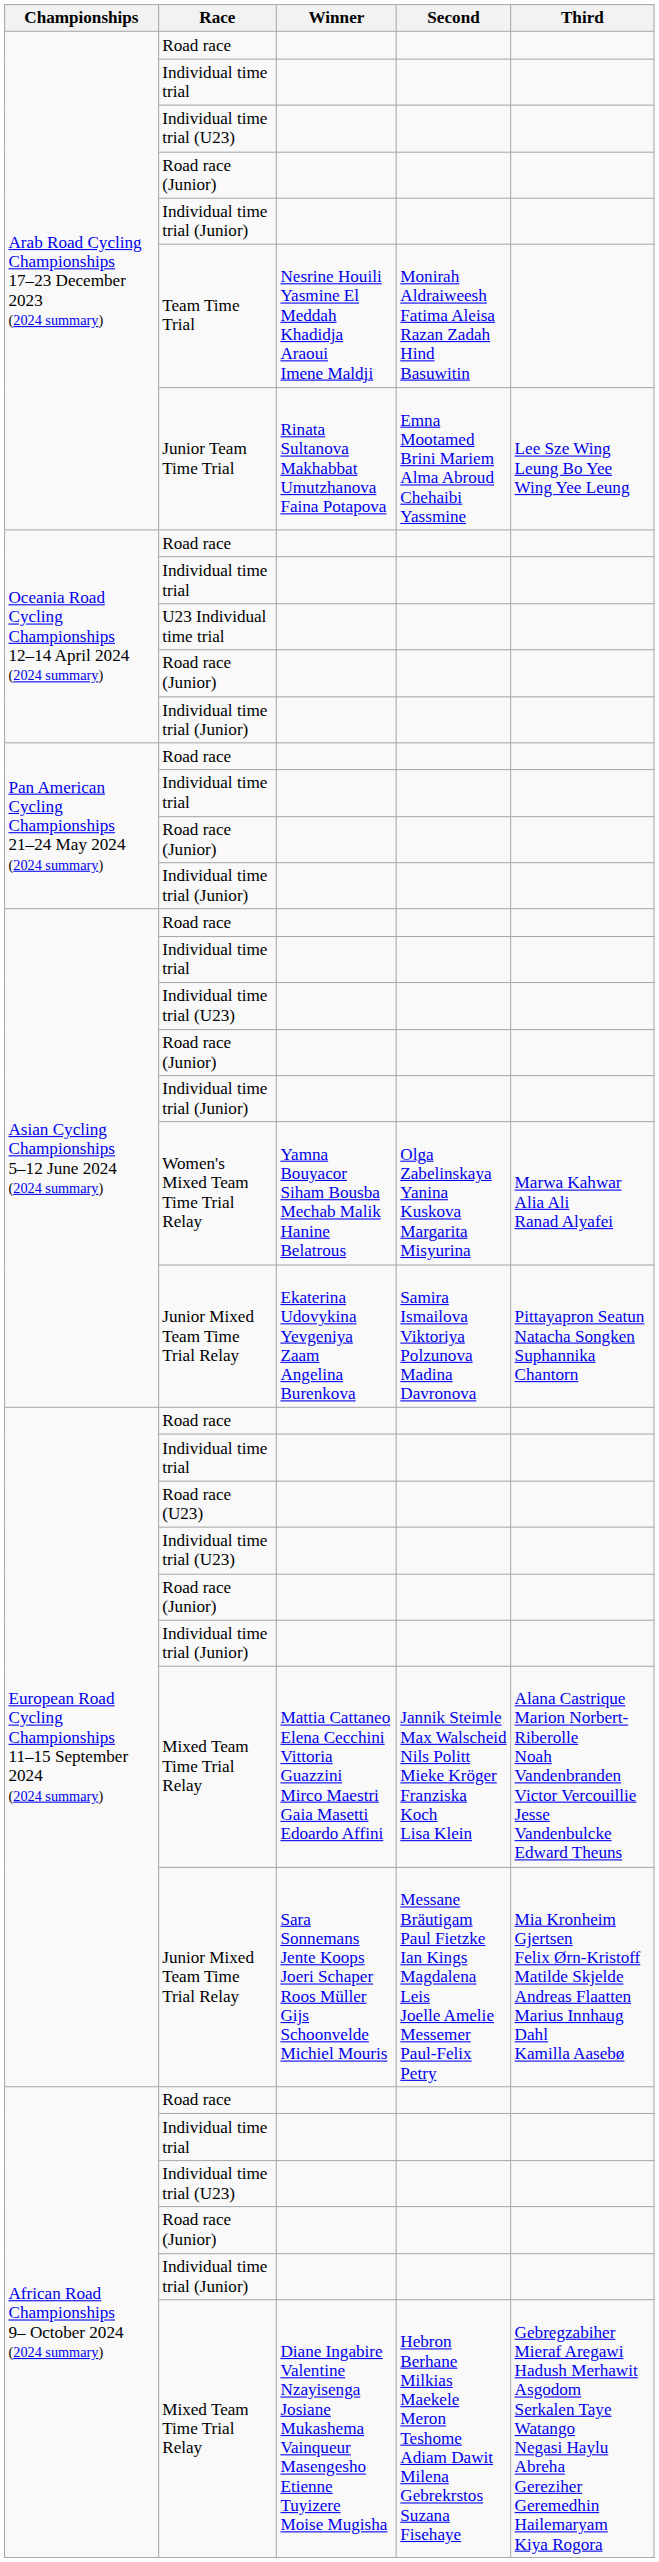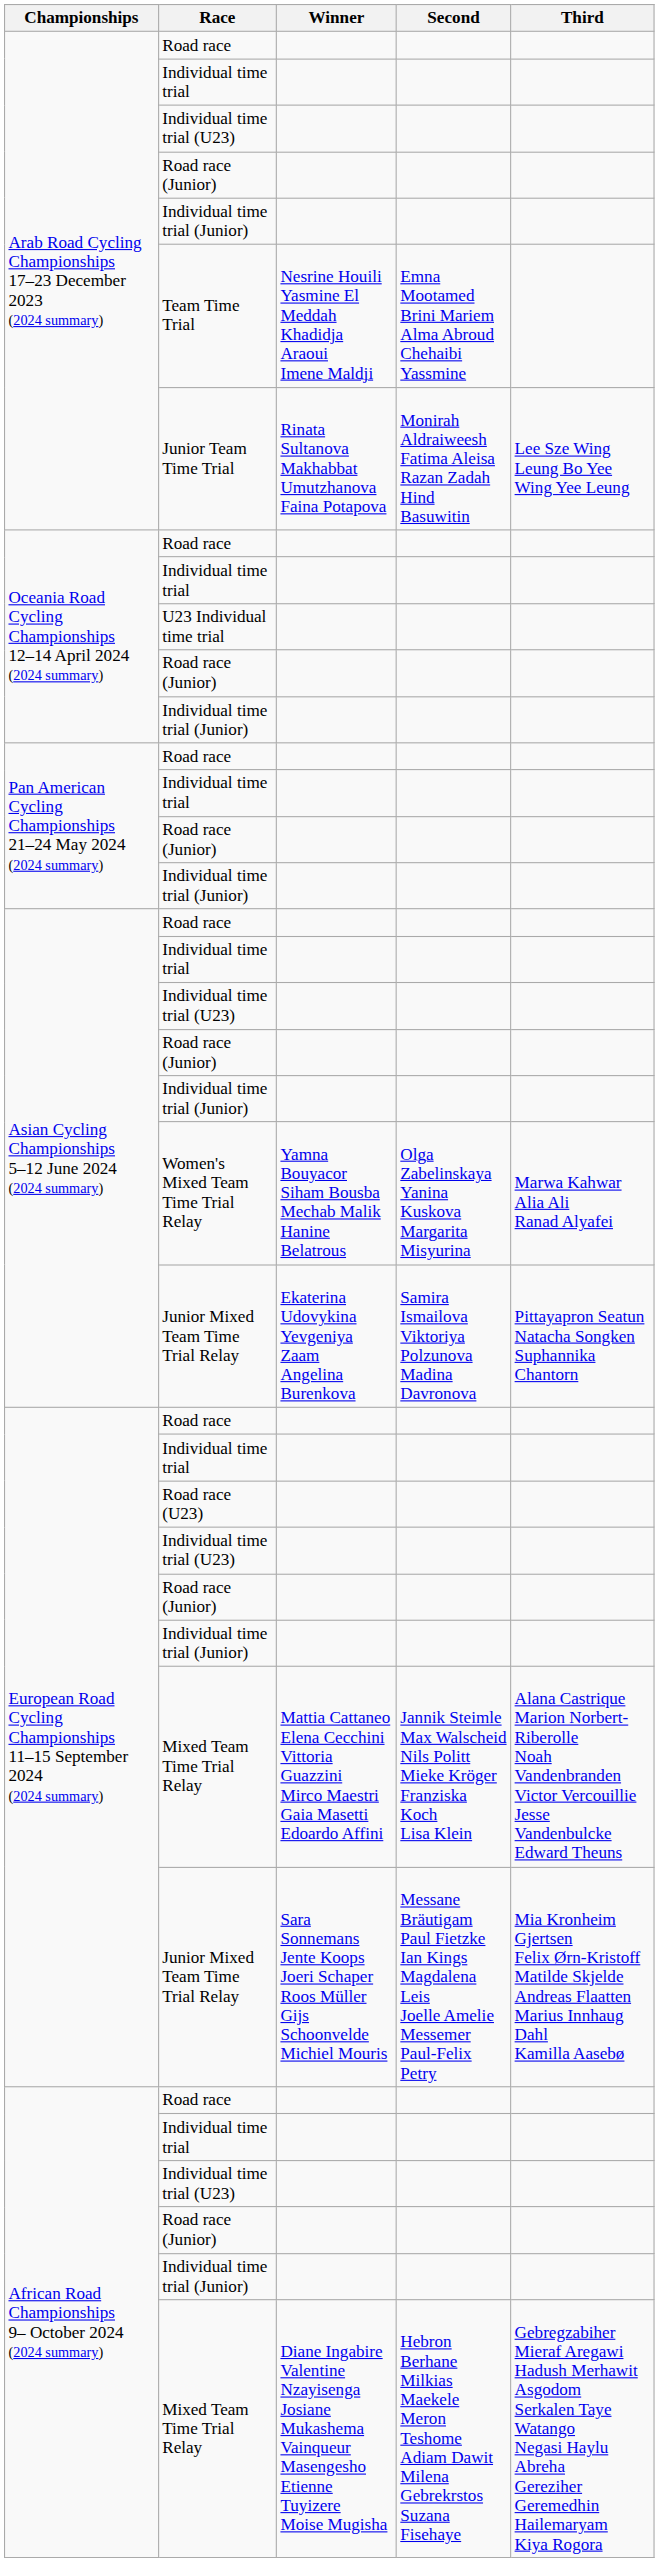 <table class="wikitable sortable">
 <tr>
 <th>Championships</th>
 <th>Race</th>
 <th>Winner</th>
 <th>Second</th>
 <th>Third</th>
 </tr>
 <tr>
 <td rowspan=7><a href='#'>Arab Road Cycling Championships</a><br> 17–23 December 2023<br><small>(<a href='#'>2024 summary</a>)</small></td>
 <td>Road race</td>
 <td></td>
 <td></td>
 <td></td>
 </tr>
 <tr>
 <td>Individual time trial </td>
 <td></td>
 <td></td>
 <td></td>
 </tr>
 <tr>
 <td>Individual time trial (U23) </td>
 <td></td>
 <td></td>
 <td></td>
 </tr>
 <tr>
 <td>Road race (Junior)</td>
 <td></td>
 <td></td>
 <td></td>
 </tr>
 <tr>
 <td>Individual time trial (Junior) </td>
 <td></td>
 <td></td>
 <td></td>
 </tr>
 <tr>
 <td>Team Time Trial</td>
 <td><br><a href='#'>Nesrine Houili</a><br><a href='#'>Yasmine El Meddah</a><br><a href='#'>Khadidja Araoui</a><br><a href='#'>Imene Maldji</a></td>
-<td><br><a href='#'>Monirah Aldraiweesh</a><br><a href='#'>Fatima Aleisa</a><br><a href='#'>Razan Zadah</a><br><a href='#'>Hind Basuwitin</a></td>
+<td><br><a href='#'>Emna Mootamed</a><br><a href='#'>Brini Mariem</a><br><a href='#'>Alma Abroud</a><br><a href='#'>Chehaibi Yassmine</a></td>
 <td></td>
 </tr>
 <tr>
 <td>Junior Team Time Trial</td>
 <td><br><a href='#'>Rinata Sultanova</a><br><a href='#'>Makhabbat Umutzhanova</a><br><a href='#'>Faina Potapova</a></td>
-<td><br><a href='#'>Emna Mootamed</a><br><a href='#'>Brini Mariem</a><br><a href='#'>Alma Abroud</a><br><a href='#'>Chehaibi Yassmine</a></td>
+<td><br><a href='#'>Monirah Aldraiweesh</a><br><a href='#'>Fatima Aleisa</a><br><a href='#'>Razan Zadah</a><br><a href='#'>Hind Basuwitin</a></td>
 <td><br><a href='#'>Lee Sze Wing</a><br><a href='#'>Leung Bo Yee</a><br><a href='#'>Wing Yee Leung</a></td>
 </tr>
 <tr>
 <td rowspan=5><a href='#'>Oceania Road Cycling Championships</a><br> 12–14 April 2024<br><small>(<a href='#'>2024 summary</a>)</small></td>
 <td>Road race</td>
 <td></td>
 <td></td>
 <td></td>
 </tr>
 <tr>
 <td>Individual time trial </td>
 <td></td>
 <td></td>
 <td></td>
 </tr>
 <tr>
 <td>U23 Individual time trial </td>
 <td></td>
 <td></td>
 <td></td>
 </tr>
 <tr>
 <td>Road race (Junior)</td>
 <td></td>
 <td></td>
 <td></td>
 </tr>
 <tr>
 <td>Individual time trial (Junior) </td>
 <td></td>
 <td></td>
 <td></td>
 </tr>
 <tr>
 <td rowspan=4><a href='#'>Pan American Cycling Championships</a><br> 21–24 May 2024<br><small>(<a href='#'>2024 summary</a>)</small></td>
 <td>Road race</td>
 <td></td>
 <td></td>
 <td></td>
 </tr>
 <tr>
 <td>Individual time trial </td>
 <td></td>
 <td></td>
 <td></td>
 </tr>
 <tr>
 <td>Road race (Junior)</td>
 <td></td>
 <td></td>
 <td></td>
 </tr>
 <tr>
 <td>Individual time trial (Junior) </td>
 <td></td>
 <td></td>
 <td></td>
 </tr>
 <tr>
 <td rowspan=7><a href='#'>Asian Cycling Championships</a><br> 5–12 June 2024<br><small>(<a href='#'>2024 summary</a>)</small></td>
 <td>Road race</td>
 <td></td>
 <td></td>
 <td></td>
 </tr>
 <tr>
 <td>Individual time trial </td>
 <td></td>
 <td></td>
 <td></td>
 </tr>
 <tr>
 <td>Individual time trial (U23) </td>
 <td></td>
 <td></td>
 <td></td>
 </tr>
 <tr>
 <td>Road race (Junior)</td>
 <td></td>
 <td></td>
 <td></td>
 </tr>
 <tr>
 <td>Individual time trial (Junior) </td>
 <td></td>
 <td></td>
 <td></td>
 </tr>
 <tr>
 <td>Women's Mixed Team Time Trial Relay</td>
 <td><br><a href='#'>Yamna Bouyacor</a><br><a href='#'>Siham Bousba</a><br><a href='#'>Mechab Malik</a><br><a href='#'>Hanine Belatrous</a></td>
 <td><br><a href='#'>Olga Zabelinskaya</a><br><a href='#'>Yanina Kuskova</a><br><a href='#'>Margarita Misyurina</a></td>
 <td><br><a href='#'>Marwa Kahwar</a><br><a href='#'>Alia Ali</a><br><a href='#'>Ranad Alyafei</a></td>
 </tr>
 <tr>
 <td>Junior Mixed Team Time Trial Relay</td>
 <td><br><a href='#'>Ekaterina Udovykina</a><br><a href='#'>Yevgeniya Zaam</a><br><a href='#'>Angelina Burenkova</a></td>
 <td><br><a href='#'>Samira Ismailova</a><br><a href='#'>Viktoriya Polzunova</a><br><a href='#'>Madina Davronova</a></td>
 <td><br><a href='#'>Pittayapron Seatun</a><br><a href='#'>Natacha Songken</a><br><a href='#'>Suphannika Chantorn</a></td>
 </tr>
 <tr>
 <td rowspan=8><a href='#'>European Road Cycling Championships</a><br> 11–15 September 2024<br><small>(<a href='#'>2024 summary</a>)</small></td>
 <td>Road race</td>
 <td></td>
 <td></td>
 <td></td>
 </tr>
 <tr>
 <td>Individual time trial </td>
 <td></td>
 <td></td>
 <td></td>
 </tr>
 <tr>
 <td>Road race (U23)</td>
 <td></td>
 <td></td>
 <td></td>
 </tr>
 <tr>
 <td>Individual time trial (U23) </td>
 <td></td>
 <td></td>
 <td></td>
 </tr>
 <tr>
 <td>Road race (Junior)</td>
 <td></td>
 <td></td>
 <td></td>
 </tr>
 <tr>
 <td>Individual time trial (Junior) </td>
 <td></td>
 <td></td>
 <td></td>
 </tr>
 <tr>
 <td>Mixed Team Time Trial Relay</td>
 <td><br><a href='#'>Mattia Cattaneo</a><br><a href='#'>Elena Cecchini</a><br><a href='#'>Vittoria Guazzini</a><br><a href='#'>Mirco Maestri</a><br><a href='#'>Gaia Masetti</a><br><a href='#'>Edoardo Affini</a></td>
 <td><br><a href='#'>Jannik Steimle</a><br><a href='#'>Max Walscheid</a><br><a href='#'>Nils Politt</a><br><a href='#'>Mieke Kröger</a><br><a href='#'>Franziska Koch</a><br><a href='#'>Lisa Klein</a></td>
 <td><br><a href='#'>Alana Castrique</a><br><a href='#'>Marion Norbert-Riberolle</a><br><a href='#'>Noah Vandenbranden</a><br><a href='#'>Victor Vercouillie</a><br><a href='#'>Jesse Vandenbulcke</a><br><a href='#'>Edward Theuns</a></td>
 </tr>
 <tr>
 <td>Junior Mixed Team Time Trial Relay</td>
 <td><br><a href='#'>Sara Sonnemans</a><br><a href='#'>Jente Koops</a><br><a href='#'>Joeri Schaper</a><br><a href='#'>Roos Müller</a><br><a href='#'>Gijs Schoonvelde</a><br><a href='#'>Michiel Mouris</a></td>
 <td><br><a href='#'>Messane Bräutigam</a><br><a href='#'>Paul Fietzke</a><br><a href='#'>Ian Kings</a><br><a href='#'>Magdalena Leis</a><br><a href='#'>Joelle Amelie Messemer</a><br><a href='#'>Paul-Felix Petry</a></td>
 <td><br><a href='#'>Mia Kronheim Gjertsen</a><br><a href='#'>Felix Ørn-Kristoff</a><br><a href='#'>Matilde Skjelde</a><br><a href='#'>Andreas Flaatten</a><br><a href='#'>Marius Innhaug Dahl</a><br><a href='#'>Kamilla Aasebø</a></td>
 </tr>
 <tr>
 <td rowspan=7><a href='#'>African Road Championships</a><br> 9– October 2024<br><small>(<a href='#'>2024 summary</a>)</small></td>
 <td>Road race</td>
 <td></td>
 <td></td>
 <td></td>
 </tr>
 <tr>
 <td>Individual time trial </td>
 <td></td>
 <td></td>
 <td></td>
 </tr>
 <tr>
 <td>Individual time trial (U23) </td>
 <td></td>
 <td></td>
 <td></td>
 </tr>
 <tr>
 <td>Road race (Junior)</td>
 <td></td>
 <td></td>
 <td></td>
 </tr>
 <tr>
 <td>Individual time trial (Junior) </td>
 <td></td>
 <td></td>
 <td></td>
 </tr>
 <tr>
 <td>Mixed Team Time Trial Relay</td>
 <td><br><a href='#'>Diane Ingabire</a><br><a href='#'>Valentine Nzayisenga</a><br><a href='#'>Josiane Mukashema</a><br><a href='#'>Vainqueur Masengesho</a><br><a href='#'>Etienne Tuyizere</a><br><a href='#'>Moise Mugisha</a></td>
 <td><br><a href='#'>Hebron Berhane</a><br><a href='#'>Milkias Maekele</a><br><a href='#'>Meron Teshome</a><br><a href='#'>Adiam Dawit</a><br><a href='#'>Milena Gebrekrstos</a><br><a href='#'>Suzana Fisehaye</a></td>
 <td><br><a href='#'>Gebregzabiher Mieraf Aregawi</a><br><a href='#'>Hadush Merhawit Asgodom</a><br><a href='#'>Serkalen Taye Watango</a><br><a href='#'>Negasi Haylu Abreha</a><br><a href='#'>Gereziher Geremedhin Hailemaryam</a><br><a href='#'>Kiya Rogora</a></td>
 </tr>
 </table>
